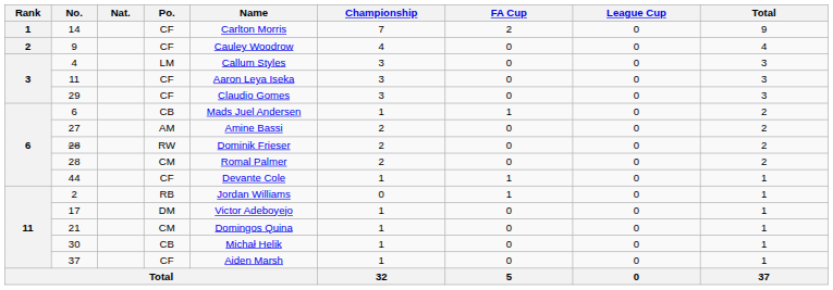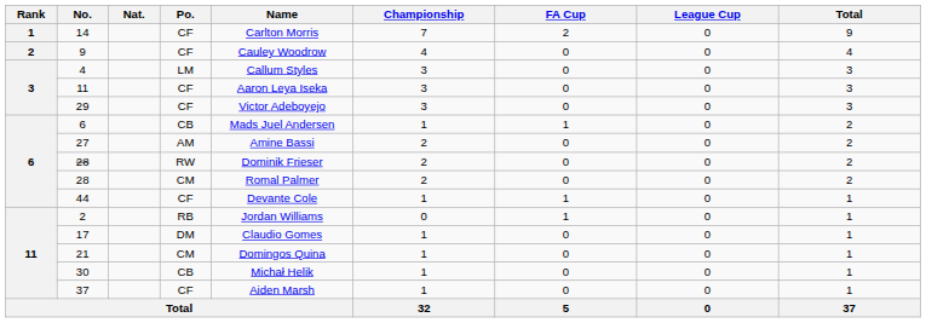 <table class="wikitable" style="text-align:center; font-size:95%; width:95%;">
 <tr>
 <th width=50px>Rank</th>
 <th width=50px>No.</th>
 <th width=50px>Nat.</th>
 <th width=50px>Po.</th>
 <th width=150px>Name</th>
 <th width=150px><a href='#'>Championship</a></th>
 <th width=150px><a href='#'>FA Cup</a></th>
 <th width=150px><a href='#'>League Cup</a></th>
 <th width=150px>Total</th>
 </tr>
 <tr>
 <th rowspan=1>1</th>
 <td>14</td>
 <td></td>
 <td>CF</td>
 <td><a href='#'>Carlton Morris</a></td>
 <td>7</td>
 <td>2</td>
 <td>0</td>
 <td>9</td>
 </tr>
 <tr>
 <th rowspan=1>2</th>
 <td>9</td>
 <td></td>
 <td>CF</td>
 <td><a href='#'>Cauley Woodrow</a></td>
 <td>4</td>
 <td>0</td>
 <td>0</td>
 <td>4</td>
 </tr>
 <tr>
 <th rowspan=3>3</th>
 <td>4</td>
 <td></td>
 <td>LM</td>
 <td><a href='#'>Callum Styles</a></td>
 <td>3</td>
 <td>0</td>
 <td>0</td>
 <td>3</td>
 </tr>
 <tr>
 <td>11</td>
 <td></td>
 <td>CF</td>
 <td><a href='#'>Aaron Leya Iseka</a></td>
 <td>3</td>
 <td>0</td>
 <td>0</td>
 <td>3</td>
 </tr>
 <tr>
 <td>29</td>
 <td></td>
 <td>CF</td>
-<td><a href='#'>Claudio Gomes</a></td>
+<td><a href='#'>Victor Adeboyejo</a></td>
 <td>3</td>
 <td>0</td>
 <td>0</td>
 <td>3</td>
 </tr>
 <tr>
 <th rowspan=5>6</th>
 <td>6</td>
 <td></td>
 <td>CB</td>
 <td><a href='#'>Mads Juel Andersen</a></td>
 <td>1</td>
 <td>1</td>
 <td>0</td>
 <td>2</td>
 </tr>
 <tr>
 <td>27</td>
 <td></td>
 <td>AM</td>
 <td><a href='#'>Amine Bassi</a></td>
 <td>2</td>
 <td>0</td>
 <td>0</td>
 <td>2</td>
 </tr>
 <tr>
 <td><s>28</s></td>
 <td></td>
 <td>RW</td>
 <td><a href='#'>Dominik Frieser</a></td>
 <td>2</td>
 <td>0</td>
 <td>0</td>
 <td>2</td>
 </tr>
 <tr>
 <td>28</td>
 <td></td>
 <td>CM</td>
 <td><a href='#'>Romal Palmer</a></td>
 <td>2</td>
 <td>0</td>
 <td>0</td>
 <td>2</td>
 </tr>
 <tr>
 <td>44</td>
 <td></td>
 <td>CF</td>
 <td><a href='#'>Devante Cole</a></td>
 <td>1</td>
 <td>1</td>
 <td>0</td>
 <td>1</td>
 </tr>
 <tr>
 <th rowspan=5>11</th>
 <td>2</td>
 <td></td>
 <td>RB</td>
 <td><a href='#'>Jordan Williams</a></td>
 <td>0</td>
 <td>1</td>
 <td>0</td>
 <td>1</td>
 </tr>
 <tr>
 <td>17</td>
 <td></td>
 <td>DM</td>
-<td><a href='#'>Victor Adeboyejo</a></td>
+<td><a href='#'>Claudio Gomes</a></td>
 <td>1</td>
 <td>0</td>
 <td>0</td>
 <td>1</td>
 </tr>
 <tr>
 <td>21</td>
 <td></td>
 <td>CM</td>
 <td><a href='#'>Domingos Quina</a></td>
 <td>1</td>
 <td>0</td>
 <td>0</td>
 <td>1</td>
 </tr>
 <tr>
 <td>30</td>
 <td></td>
 <td>CB</td>
 <td><a href='#'>Michał Helik</a></td>
 <td>1</td>
 <td>0</td>
 <td>0</td>
 <td>1</td>
 </tr>
 <tr>
 <td>37</td>
 <td></td>
 <td>CF</td>
 <td><a href='#'>Aiden Marsh</a></td>
 <td>1</td>
 <td>0</td>
 <td>0</td>
 <td>1</td>
 </tr>
 <tr>
 <th colspan=5>Total</th>
 <th>32</th>
 <th>5</th>
 <th>0</th>
 <th>37</th>
 </tr>
 </table>
